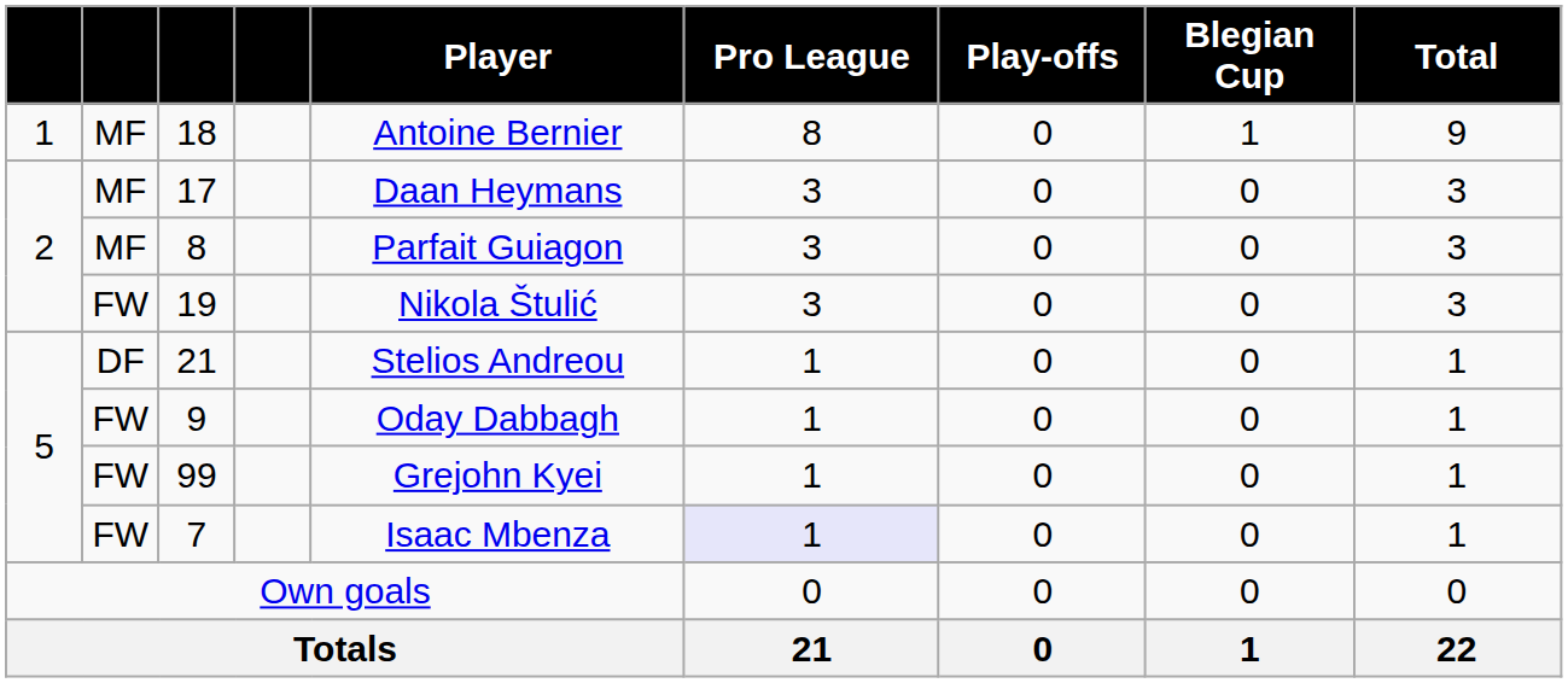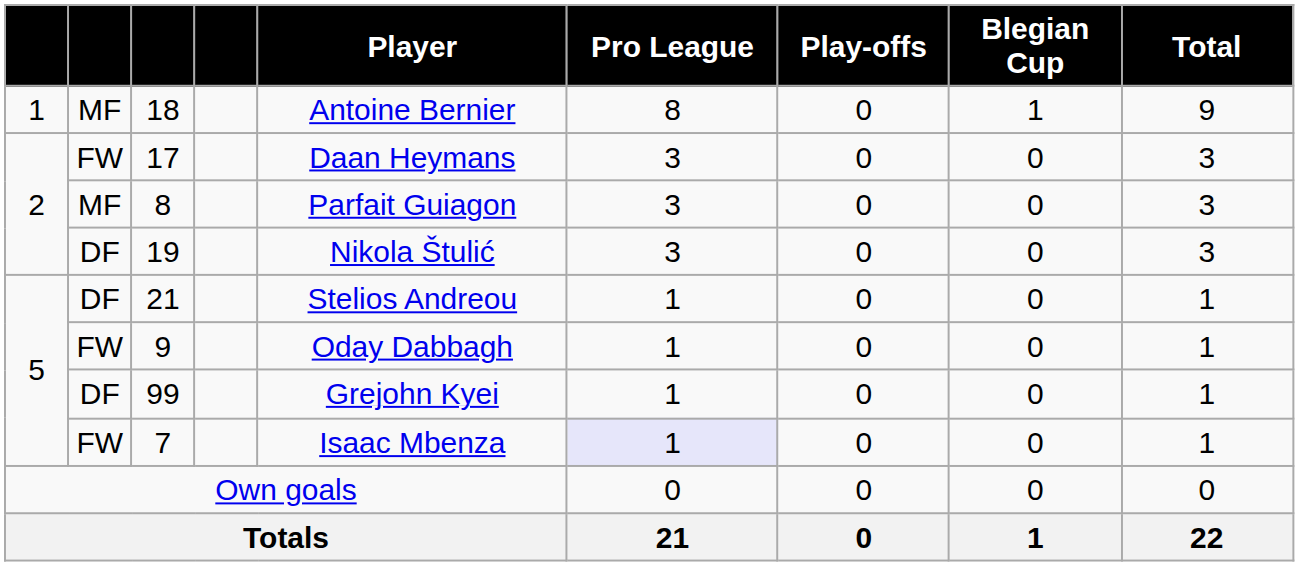 <table class="wikitable sortable" style="font-size: 95%; text-align: center;">
 <tr>
 <th style="width:25px; background:#000000; color:white;"></th>
 <th style="width:25px; background:#000000; color:white;"></th>
 <th style="width:25px; background:#000000; color:white;"></th>
 <th style="width:25px; background:#000000; color:white;"></th>
 <th style="width:150px; background:#000000; color:white;">Player</th>
 <th style="width:100px; background:#000000; color:white;">Pro League</th>
 <th style="width:80px; background:#000000; color:white;">Play-offs</th>
 <th style="width:80px; background:#000000; color:white;">Blegian Cup</th>
 <th style="width:80px; background:#000000; color:white;"><strong>Total</strong></th>
 </tr>
 <tr>
 <td>1</td>
 <td>MF</td>
 <td>18</td>
 <td></td>
 <td><a href='#'>Antoine Bernier</a></td>
 <td>8</td>
 <td>0</td>
 <td>1</td>
 <td>9</td>
 </tr>
 <tr>
 <td rowspan="3">2</td>
-<td>MF</td>
+<td>FW</td>
 <td>17</td>
 <td></td>
 <td><a href='#'>Daan Heymans</a></td>
 <td>3</td>
 <td>0</td>
 <td>0</td>
 <td>3</td>
 </tr>
 <tr>
 <td>MF</td>
 <td>8</td>
 <td></td>
 <td><a href='#'>Parfait Guiagon</a></td>
 <td>3</td>
 <td>0</td>
 <td>0</td>
 <td>3</td>
 </tr>
 <tr>
-<td>FW</td>
+<td>DF</td>
 <td>19</td>
 <td></td>
 <td><a href='#'>Nikola Štulić</a></td>
 <td>3</td>
 <td>0</td>
 <td>0</td>
 <td>3</td>
 </tr>
 <tr>
 <td rowspan="4">5</td>
 <td>DF</td>
 <td>21</td>
 <td></td>
 <td><a href='#'>Stelios Andreou</a></td>
 <td>1</td>
 <td>0</td>
 <td>0</td>
 <td>1</td>
 </tr>
 <tr>
 <td>FW</td>
 <td>9</td>
 <td></td>
 <td><a href='#'>Oday Dabbagh</a></td>
 <td>1</td>
 <td>0</td>
 <td>0</td>
 <td>1</td>
 </tr>
 <tr>
-<td>FW</td>
+<td>DF</td>
 <td>99</td>
 <td></td>
 <td><a href='#'>Grejohn Kyei</a></td>
 <td>1</td>
 <td>0</td>
 <td>0</td>
 <td>1</td>
 </tr>
 <tr>
 <td>FW</td>
 <td>7</td>
 <td></td>
 <td><a href='#'>Isaac Mbenza</a></td>
 <td style="background: lavender;">1</td>
 <td>0</td>
 <td>0</td>
 <td>1</td>
 </tr>
 <tr class="sortbottom">
 <td colspan="5"><a href='#'>Own goals</a></td>
 <td>0</td>
 <td>0</td>
 <td>0</td>
 <td>0</td>
 </tr>
 <tr class="sortbottom">
 <th colspan=5><strong>Totals</strong></th>
 <th>21</th>
 <th>0</th>
 <th>1</th>
 <th>22</th>
 </tr>
 </table>
